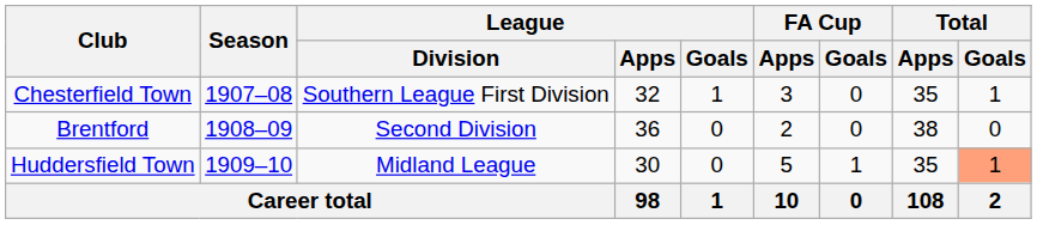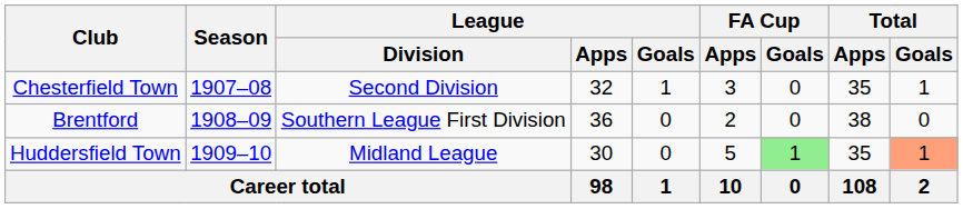 <table class="wikitable" style="text-align: center;">
 <tr>
 <th rowspan="2">Club</th>
 <th rowspan="2">Season</th>
 <th colspan="3">League</th>
 <th colspan="2">FA Cup</th>
 <th colspan="2">Total</th>
 </tr>
 <tr>
 <th>Division</th>
 <th>Apps</th>
 <th>Goals</th>
 <th>Apps</th>
 <th>Goals</th>
 <th>Apps</th>
 <th>Goals</th>
 </tr>
 <tr>
 <td><a href='#'>Chesterfield Town</a></td>
 <td><a href='#'>1907–08</a></td>
-<td><a href='#'>Southern League</a> First Division</td>
+<td><a href='#'>Second Division</a></td>
 <td>32</td>
 <td>1</td>
 <td>3</td>
 <td>0</td>
 <td>35</td>
 <td>1</td>
 </tr>
 <tr>
 <td><a href='#'>Brentford</a></td>
 <td><a href='#'>1908–09</a></td>
-<td><a href='#'>Second Division</a></td>
+<td><a href='#'>Southern League</a> First Division</td>
 <td>36</td>
 <td>0</td>
 <td>2</td>
 <td>0</td>
 <td>38</td>
 <td>0</td>
 </tr>
 <tr>
 <td><a href='#'>Huddersfield Town</a></td>
 <td><a href='#'>1909–10</a></td>
 <td><a href='#'>Midland League</a></td>
 <td>30</td>
 <td>0</td>
 <td>5</td>
-<td>1</td>
+<td style="background: lightgreen;">1</td>
 <td>35</td>
 <td style="background: lightsalmon;">1</td>
 </tr>
 <tr>
 <th colspan="3">Career total</th>
 <th>98</th>
 <th>1</th>
 <th>10</th>
 <th>0</th>
 <th>108</th>
 <th>2</th>
 </tr>
 </table>
